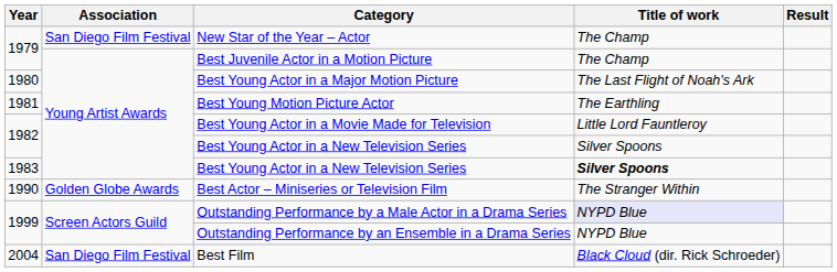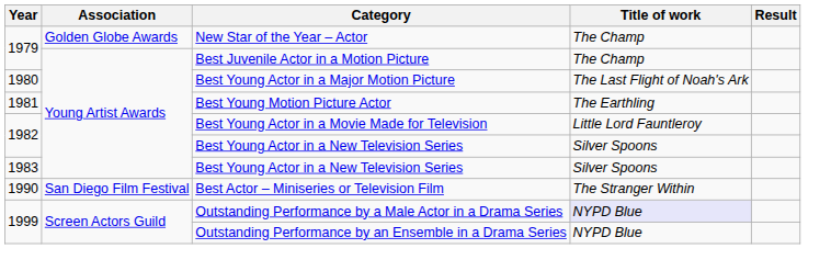 <table class="wikitable sortable">
 <tr>
 <th>Year</th>
 <th>Association</th>
 <th>Category </th>
 <th>Title of work</th>
 <th>Result</th>
 </tr>
 <tr>
 <td rowspan=2>1979</td>
-<td><a href='#'>San Diego Film Festival</a></td>
+<td><a href='#'>Golden Globe Awards</a></td>
 <td><a href='#'>New Star of the Year – Actor</a></td>
 <td><em>The Champ</em></td>
 <td></td>
 </tr>
 <tr>
 <td rowspan=6><a href='#'>Young Artist Awards</a></td>
 <td><a href='#'>Best Juvenile Actor in a Motion Picture</a></td>
 <td><em>The Champ</em></td>
 <td></td>
 </tr>
 <tr>
 <td>1980</td>
 <td><a href='#'>Best Young Actor in a Major Motion Picture</a></td>
 <td><em>The Last Flight of Noah's Ark</em></td>
 <td></td>
 </tr>
 <tr>
 <td>1981</td>
 <td><a href='#'>Best Young Motion Picture Actor</a></td>
 <td><em>The Earthling</em></td>
 <td></td>
 </tr>
 <tr>
 <td rowspan=2>1982</td>
 <td><a href='#'>Best Young Actor in a Movie Made for Television</a></td>
 <td><em>Little Lord Fauntleroy</em></td>
 <td></td>
 </tr>
 <tr>
 <td><a href='#'>Best Young Actor in a New Television Series</a></td>
 <td><em>Silver Spoons</em></td>
 <td></td>
 </tr>
 <tr>
 <td>1983</td>
 <td><a href='#'>Best Young Actor in a New Television Series</a></td>
-<td><strong><em>Silver Spoons</em></strong></td>
+<td><em>Silver Spoons</em></td>
 <td></td>
 </tr>
 <tr>
 <td>1990</td>
-<td><a href='#'>Golden Globe Awards</a></td>
+<td><a href='#'>San Diego Film Festival</a></td>
 <td><a href='#'>Best Actor – Miniseries or Television Film</a></td>
 <td><em>The Stranger Within</em></td>
 <td></td>
 </tr>
 <tr>
 <td rowspan=2>1999</td>
 <td rowspan=2><a href='#'>Screen Actors Guild</a></td>
 <td><a href='#'>Outstanding Performance by a Male Actor in a Drama Series</a></td>
 <td style="background: lavender;"><em>NYPD Blue</em></td>
 <td></td>
 </tr>
 <tr>
 <td><a href='#'>Outstanding Performance by an Ensemble in a Drama Series</a></td>
 <td><em>NYPD Blue</em></td>
 <td></td>
 </tr>
-<tr>
-<td>2004</td>
-<td><a href='#'>San Diego Film Festival</a></td>
-<td>Best Film</td>
-<td><em><a href='#'>Black Cloud</a></em> (dir. Rick Schroeder)</td>
-<td></td>
-</tr>
 </table>
